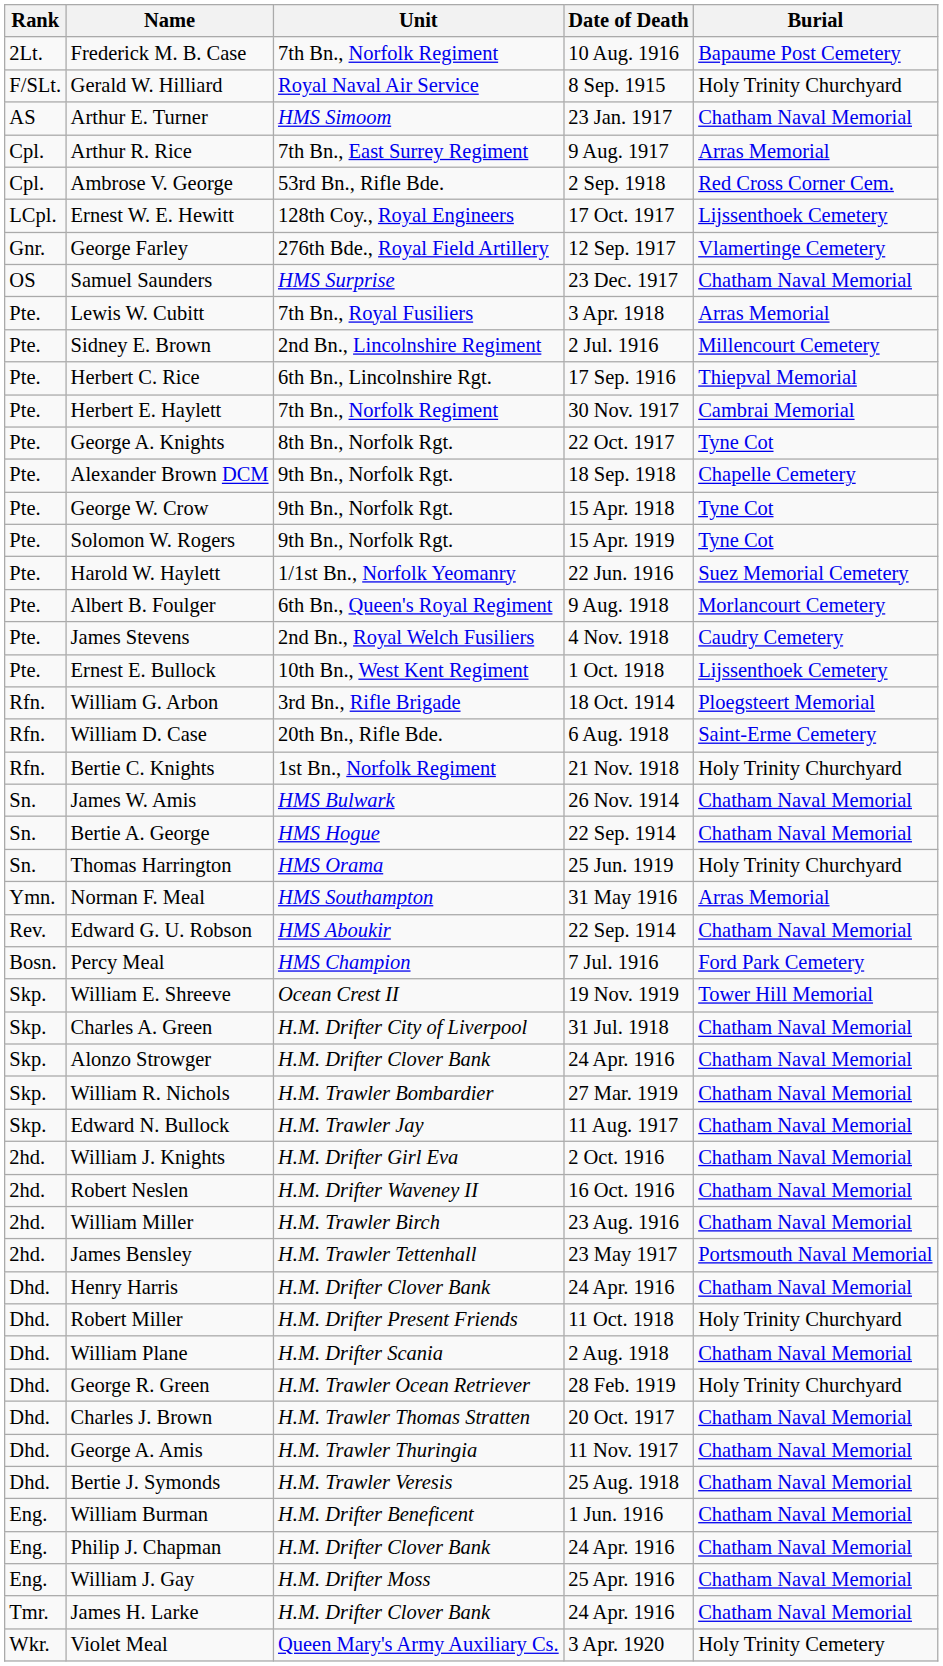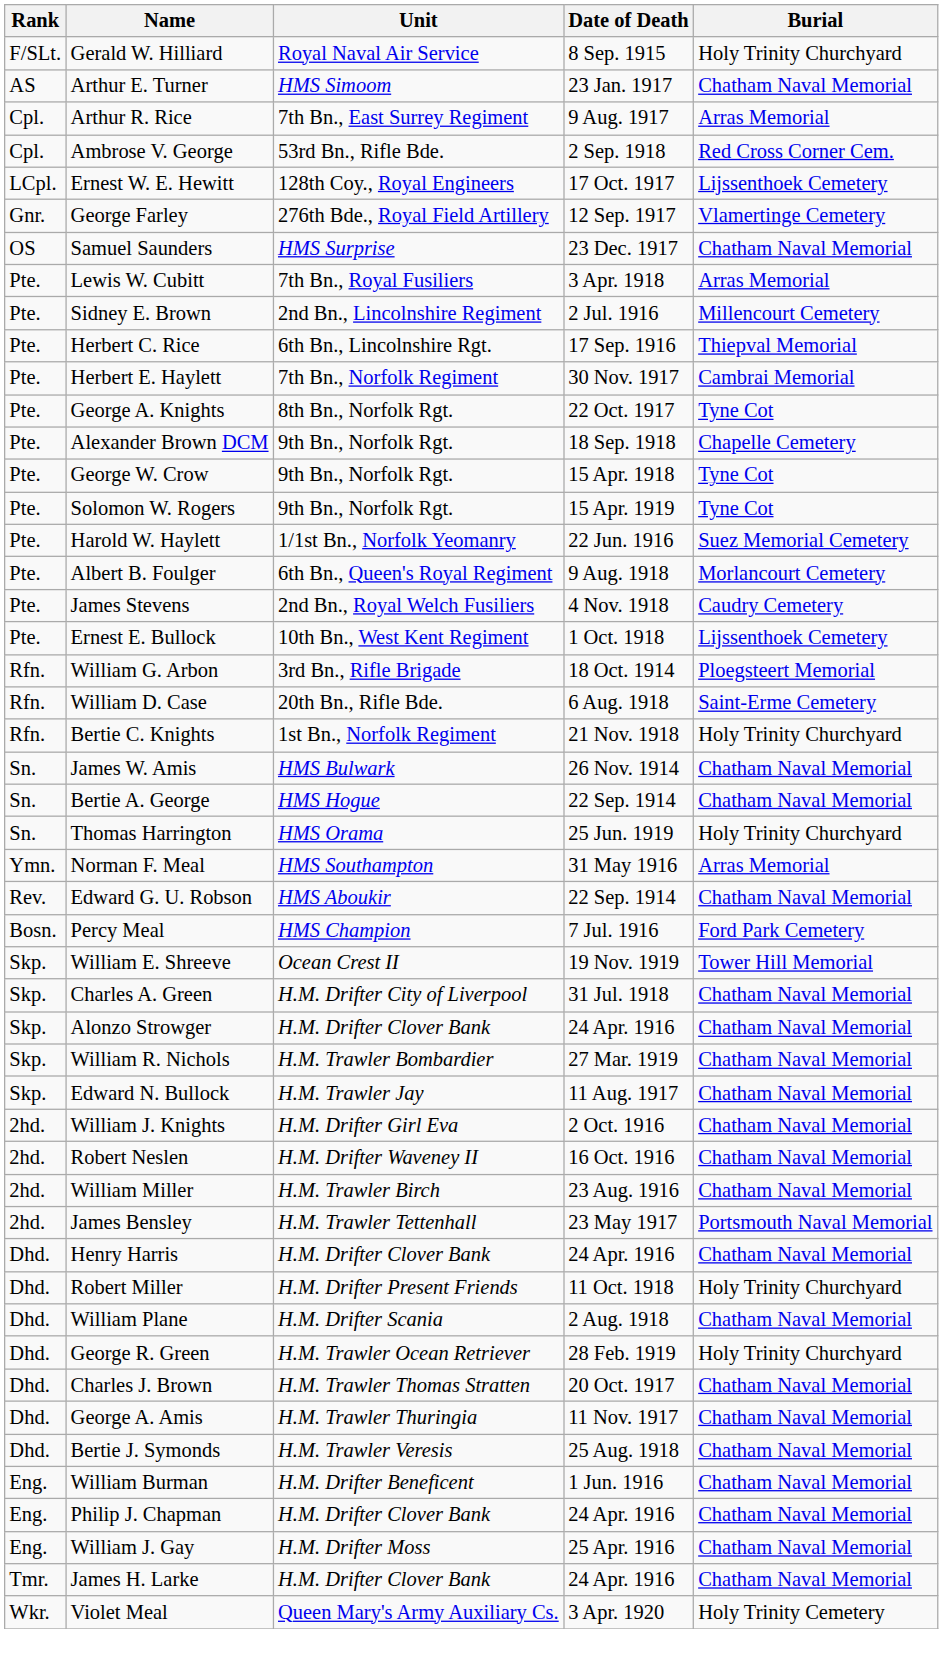 <table class="wikitable">
 <tr>
 <th>Rank</th>
 <th>Name</th>
 <th>Unit</th>
 <th>Date of Death</th>
 <th>Burial</th>
-</tr>
-<tr>
-<td>2Lt.</td>
-<td>Frederick M. B. Case</td>
-<td>7th Bn., <a href='#'>Norfolk Regiment</a></td>
-<td>10 Aug. 1916</td>
-<td><a href='#'>Bapaume Post Cemetery</a></td>
 </tr>
 <tr>
 <td>F/SLt.</td>
 <td>Gerald W. Hilliard</td>
 <td><a href='#'>Royal Naval Air Service</a></td>
 <td>8 Sep. 1915</td>
 <td>Holy Trinity Churchyard</td>
 </tr>
 <tr>
 <td>AS</td>
 <td>Arthur E. Turner</td>
 <td><a href='#'><em>HMS Simoom</em></a></td>
 <td>23 Jan. 1917</td>
 <td><a href='#'>Chatham Naval Memorial</a></td>
 </tr>
 <tr>
 <td>Cpl.</td>
 <td>Arthur R. Rice</td>
 <td>7th Bn., <a href='#'>East Surrey Regiment</a></td>
 <td>9 Aug. 1917</td>
 <td><a href='#'>Arras Memorial</a></td>
 </tr>
 <tr>
 <td>Cpl.</td>
 <td>Ambrose V. George</td>
 <td>53rd Bn., Rifle Bde.</td>
 <td>2 Sep. 1918</td>
 <td><a href='#'>Red Cross Corner Cem.</a></td>
 </tr>
 <tr>
 <td>LCpl.</td>
 <td>Ernest W. E. Hewitt</td>
 <td>128th Coy., <a href='#'>Royal Engineers</a></td>
 <td>17 Oct. 1917</td>
 <td><a href='#'>Lijssenthoek Cemetery</a></td>
 </tr>
 <tr>
 <td>Gnr.</td>
 <td>George Farley</td>
 <td>276th Bde., <a href='#'>Royal Field Artillery</a></td>
 <td>12 Sep. 1917</td>
 <td><a href='#'>Vlamertinge Cemetery</a></td>
 </tr>
 <tr>
 <td>OS</td>
 <td>Samuel Saunders</td>
 <td><a href='#'><em>HMS Surprise</em></a></td>
 <td>23 Dec. 1917</td>
 <td><a href='#'>Chatham Naval Memorial</a></td>
 </tr>
 <tr>
 <td>Pte.</td>
 <td>Lewis W. Cubitt</td>
 <td>7th Bn., <a href='#'>Royal Fusiliers</a></td>
 <td>3 Apr. 1918</td>
 <td><a href='#'>Arras Memorial</a></td>
 </tr>
 <tr>
 <td>Pte.</td>
 <td>Sidney E. Brown</td>
 <td>2nd Bn., <a href='#'>Lincolnshire Regiment</a></td>
 <td>2 Jul. 1916</td>
 <td><a href='#'>Millencourt Cemetery</a></td>
 </tr>
 <tr>
 <td>Pte.</td>
 <td>Herbert C. Rice</td>
 <td>6th Bn., Lincolnshire Rgt.</td>
 <td>17 Sep. 1916</td>
 <td><a href='#'>Thiepval Memorial</a></td>
 </tr>
 <tr>
 <td>Pte.</td>
 <td>Herbert E. Haylett</td>
 <td>7th Bn., <a href='#'>Norfolk Regiment</a></td>
 <td>30 Nov. 1917</td>
 <td><a href='#'>Cambrai Memorial</a></td>
 </tr>
 <tr>
 <td>Pte.</td>
 <td>George A. Knights</td>
 <td>8th Bn., Norfolk Rgt.</td>
 <td>22 Oct. 1917</td>
 <td><a href='#'>Tyne Cot</a></td>
 </tr>
 <tr>
 <td>Pte.</td>
 <td>Alexander Brown <a href='#'>DCM</a></td>
 <td>9th Bn., Norfolk Rgt.</td>
 <td>18 Sep. 1918</td>
 <td><a href='#'>Chapelle Cemetery</a></td>
 </tr>
 <tr>
 <td>Pte.</td>
 <td>George W. Crow</td>
 <td>9th Bn., Norfolk Rgt.</td>
 <td>15 Apr. 1918</td>
 <td><a href='#'>Tyne Cot</a></td>
 </tr>
 <tr>
 <td>Pte.</td>
 <td>Solomon W. Rogers</td>
 <td>9th Bn., Norfolk Rgt.</td>
 <td>15 Apr. 1919</td>
 <td><a href='#'>Tyne Cot</a></td>
 </tr>
 <tr>
 <td>Pte.</td>
 <td>Harold W. Haylett</td>
 <td>1/1st Bn., <a href='#'>Norfolk Yeomanry</a></td>
 <td>22 Jun. 1916</td>
 <td><a href='#'>Suez Memorial Cemetery</a></td>
 </tr>
 <tr>
 <td>Pte.</td>
 <td>Albert B. Foulger</td>
 <td>6th Bn., <a href='#'>Queen's Royal Regiment</a></td>
 <td>9 Aug. 1918</td>
 <td><a href='#'>Morlancourt Cemetery</a></td>
 </tr>
 <tr>
 <td>Pte.</td>
 <td>James Stevens</td>
 <td>2nd Bn., <a href='#'>Royal Welch Fusiliers</a></td>
 <td>4 Nov. 1918</td>
 <td><a href='#'>Caudry Cemetery</a></td>
 </tr>
 <tr>
 <td>Pte.</td>
 <td>Ernest E. Bullock</td>
 <td>10th Bn., <a href='#'>West Kent Regiment</a></td>
 <td>1 Oct. 1918</td>
 <td><a href='#'>Lijssenthoek Cemetery</a></td>
 </tr>
 <tr>
 <td>Rfn.</td>
 <td>William G. Arbon</td>
 <td>3rd Bn., <a href='#'>Rifle Brigade</a></td>
 <td>18 Oct. 1914</td>
 <td><a href='#'>Ploegsteert Memorial</a></td>
 </tr>
 <tr>
 <td>Rfn.</td>
 <td>William D. Case</td>
 <td>20th Bn., Rifle Bde.</td>
 <td>6 Aug. 1918</td>
 <td><a href='#'>Saint-Erme Cemetery</a></td>
 </tr>
 <tr>
 <td>Rfn.</td>
 <td>Bertie C. Knights</td>
 <td>1st Bn., <a href='#'>Norfolk Regiment</a></td>
 <td>21 Nov. 1918</td>
 <td>Holy Trinity Churchyard</td>
 </tr>
 <tr>
 <td>Sn.</td>
 <td>James W. Amis</td>
 <td><a href='#'><em>HMS Bulwark</em></a></td>
 <td>26 Nov. 1914</td>
 <td><a href='#'>Chatham Naval Memorial</a></td>
 </tr>
 <tr>
 <td>Sn.</td>
 <td>Bertie A. George</td>
 <td><a href='#'><em>HMS Hogue</em></a></td>
 <td>22 Sep. 1914</td>
 <td><a href='#'>Chatham Naval Memorial</a></td>
 </tr>
 <tr>
 <td>Sn.</td>
 <td>Thomas Harrington</td>
 <td><a href='#'><em>HMS Orama</em></a></td>
 <td>25 Jun. 1919</td>
 <td>Holy Trinity Churchyard</td>
 </tr>
 <tr>
 <td>Ymn.</td>
 <td>Norman F. Meal</td>
 <td><a href='#'><em>HMS Southampton</em></a></td>
 <td>31 May 1916</td>
 <td><a href='#'>Arras Memorial</a></td>
 </tr>
 <tr>
 <td>Rev.</td>
 <td>Edward G. U. Robson</td>
 <td><a href='#'><em>HMS Aboukir</em></a></td>
 <td>22 Sep. 1914</td>
 <td><a href='#'>Chatham Naval Memorial</a></td>
 </tr>
 <tr>
 <td>Bosn.</td>
 <td>Percy Meal</td>
 <td><a href='#'><em>HMS Champion</em></a></td>
 <td>7 Jul. 1916</td>
 <td><a href='#'>Ford Park Cemetery</a></td>
 </tr>
 <tr>
 <td>Skp.</td>
 <td>William E. Shreeve</td>
 <td><em>Ocean Crest II</em></td>
 <td>19 Nov. 1919</td>
 <td><a href='#'>Tower Hill Memorial</a></td>
 </tr>
 <tr>
 <td>Skp.</td>
 <td>Charles A. Green</td>
 <td><em>H.M. Drifter City of Liverpool</em></td>
 <td>31 Jul. 1918</td>
 <td><a href='#'>Chatham Naval Memorial</a></td>
 </tr>
 <tr>
 <td>Skp.</td>
 <td>Alonzo Strowger</td>
 <td><em>H.M. Drifter Clover Bank</em></td>
 <td>24 Apr. 1916</td>
 <td><a href='#'>Chatham Naval Memorial</a></td>
 </tr>
 <tr>
 <td>Skp.</td>
 <td>William R. Nichols</td>
 <td><em>H.M. Trawler Bombardier</em></td>
 <td>27 Mar. 1919</td>
 <td><a href='#'>Chatham Naval Memorial</a></td>
 </tr>
 <tr>
 <td>Skp.</td>
 <td>Edward N. Bullock</td>
 <td><em>H.M. Trawler Jay</em></td>
 <td>11 Aug. 1917</td>
 <td><a href='#'>Chatham Naval Memorial</a></td>
 </tr>
 <tr>
 <td>2hd.</td>
 <td>William J. Knights</td>
 <td><em>H.M. Drifter Girl Eva</em></td>
 <td>2 Oct. 1916</td>
 <td><a href='#'>Chatham Naval Memorial</a></td>
 </tr>
 <tr>
 <td>2hd.</td>
 <td>Robert Neslen</td>
 <td><em>H.M. Drifter Waveney II</em></td>
 <td>16 Oct. 1916</td>
 <td><a href='#'>Chatham Naval Memorial</a></td>
 </tr>
 <tr>
 <td>2hd.</td>
 <td>William Miller</td>
 <td><em>H.M. Trawler Birch</em></td>
 <td>23 Aug. 1916</td>
 <td><a href='#'>Chatham Naval Memorial</a></td>
 </tr>
 <tr>
 <td>2hd.</td>
 <td>James Bensley</td>
 <td><em>H.M. Trawler Tettenhall</em></td>
 <td>23 May 1917</td>
 <td><a href='#'>Portsmouth Naval Memorial</a></td>
 </tr>
 <tr>
 <td>Dhd.</td>
 <td>Henry Harris</td>
 <td><em>H.M. Drifter Clover Bank</em></td>
 <td>24 Apr. 1916</td>
 <td><a href='#'>Chatham Naval Memorial</a></td>
 </tr>
 <tr>
 <td>Dhd.</td>
 <td>Robert Miller</td>
 <td><em>H.M. Drifter Present Friends</em></td>
 <td>11 Oct. 1918</td>
 <td>Holy Trinity Churchyard</td>
 </tr>
 <tr>
 <td>Dhd.</td>
 <td>William Plane</td>
 <td><em>H.M. Drifter Scania</em></td>
 <td>2 Aug. 1918</td>
 <td><a href='#'>Chatham Naval Memorial</a></td>
 </tr>
 <tr>
 <td>Dhd.</td>
 <td>George R. Green</td>
 <td><em>H.M. Trawler Ocean Retriever</em></td>
 <td>28 Feb. 1919</td>
 <td>Holy Trinity Churchyard</td>
 </tr>
 <tr>
 <td>Dhd.</td>
 <td>Charles J. Brown</td>
 <td><em>H.M. Trawler Thomas Stratten</em></td>
 <td>20 Oct. 1917</td>
 <td><a href='#'>Chatham Naval Memorial</a></td>
 </tr>
 <tr>
 <td>Dhd.</td>
 <td>George A. Amis</td>
 <td><em>H.M. Trawler Thuringia</em></td>
 <td>11 Nov. 1917</td>
 <td><a href='#'>Chatham Naval Memorial</a></td>
 </tr>
 <tr>
 <td>Dhd.</td>
 <td>Bertie J. Symonds</td>
 <td><em>H.M. Trawler Veresis</em></td>
 <td>25 Aug. 1918</td>
 <td><a href='#'>Chatham Naval Memorial</a></td>
 </tr>
 <tr>
 <td>Eng.</td>
 <td>William Burman</td>
 <td><em>H.M. Drifter Beneficent</em></td>
 <td>1 Jun. 1916</td>
 <td><a href='#'>Chatham Naval Memorial</a></td>
 </tr>
 <tr>
 <td>Eng.</td>
 <td>Philip J. Chapman</td>
 <td><em>H.M. Drifter Clover Bank</em></td>
 <td>24 Apr. 1916</td>
 <td><a href='#'>Chatham Naval Memorial</a></td>
 </tr>
 <tr>
 <td>Eng.</td>
 <td>William J. Gay</td>
 <td><em>H.M. Drifter Moss</em></td>
 <td>25 Apr. 1916</td>
 <td><a href='#'>Chatham Naval Memorial</a></td>
 </tr>
 <tr>
 <td>Tmr.</td>
 <td>James H. Larke</td>
 <td><em>H.M. Drifter Clover Bank</em></td>
 <td>24 Apr. 1916</td>
 <td><a href='#'>Chatham Naval Memorial</a></td>
 </tr>
 <tr>
 <td>Wkr.</td>
 <td>Violet Meal</td>
 <td><a href='#'>Queen Mary's Army Auxiliary Cs.</a></td>
 <td>3 Apr. 1920</td>
 <td>Holy Trinity Cemetery</td>
 </tr>
 </table>
